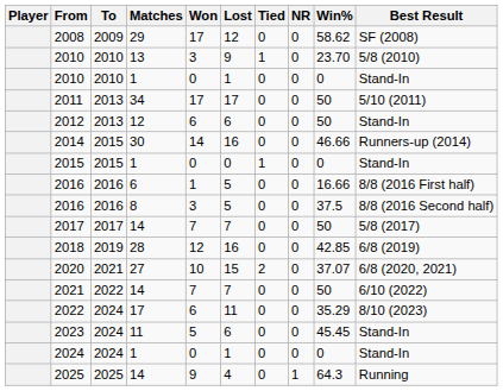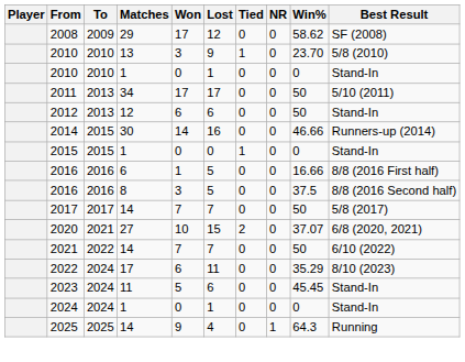 <table class="wikitable plainrowheaders sortable">
 <tr>
 <th scope="col">Player</th>
 <th scope="col">From</th>
 <th>To</th>
 <th scope="col">Matches</th>
 <th scope="col">Won</th>
 <th scope="col">Lost</th>
 <th scope="col">Tied</th>
 <th scope="col">NR</th>
 <th scope="col">Win%</th>
 <th>Best Result</th>
 </tr>
 <tr>
 <th scope= row></th>
 <td>2008</td>
 <td>2009</td>
 <td>29</td>
 <td>17</td>
 <td>12</td>
 <td>0</td>
 <td>0</td>
 <td>58.62</td>
 <td>SF (2008)</td>
 </tr>
 <tr>
 <th scope= row></th>
 <td>2010</td>
 <td>2010</td>
 <td>13</td>
 <td>3</td>
 <td>9</td>
 <td>1</td>
 <td>0</td>
 <td>23.70</td>
 <td>5/8 (2010)</td>
 </tr>
 <tr>
 <th scope= row></th>
 <td>2010</td>
 <td>2010</td>
 <td>1</td>
 <td>0</td>
 <td>1</td>
 <td>0</td>
 <td>0</td>
 <td>0</td>
 <td>Stand-In</td>
 </tr>
 <tr>
 <th scope= row></th>
 <td>2011</td>
 <td>2013</td>
 <td>34</td>
 <td>17</td>
 <td>17</td>
 <td>0</td>
 <td>0</td>
 <td>50</td>
 <td>5/10 (2011)</td>
 </tr>
 <tr>
 <th scope= row></th>
 <td>2012</td>
 <td>2013</td>
 <td>12</td>
 <td>6</td>
 <td>6</td>
 <td>0</td>
 <td>0</td>
 <td>50</td>
 <td>Stand-In</td>
 </tr>
 <tr>
 <th scope= row></th>
 <td>2014</td>
 <td>2015</td>
 <td>30</td>
 <td>14</td>
 <td>16</td>
 <td>0</td>
 <td>0</td>
 <td>46.66</td>
 <td>Runners-up (2014)</td>
 </tr>
 <tr>
 <th scope= row></th>
 <td>2015</td>
 <td>2015</td>
 <td>1</td>
 <td>0</td>
 <td>0</td>
 <td>1</td>
 <td>0</td>
 <td>0</td>
 <td>Stand-In</td>
 </tr>
 <tr>
 <th scope= row></th>
 <td>2016</td>
 <td>2016</td>
 <td>6</td>
 <td>1</td>
 <td>5</td>
 <td>0</td>
 <td>0</td>
 <td>16.66</td>
 <td>8/8 (2016 First half)</td>
 </tr>
 <tr>
 <th scope= row></th>
 <td>2016</td>
 <td>2016</td>
 <td>8</td>
 <td>3</td>
 <td>5</td>
 <td>0</td>
 <td>0</td>
 <td>37.5</td>
 <td>8/8 (2016 Second half)</td>
 </tr>
 <tr>
 <th scope= row></th>
 <td>2017</td>
 <td>2017</td>
 <td>14</td>
 <td>7</td>
 <td>7</td>
 <td>0</td>
 <td>0</td>
 <td>50</td>
 <td>5/8 (2017)</td>
 </tr>
 <tr>
 <th scope= row></th>
-<td>2018</td>
-<td>2019</td>
-<td>28</td>
-<td>12</td>
-<td>16</td>
-<td>0</td>
-<td>0</td>
-<td>42.85</td>
-<td>6/8 (2019)</td>
-</tr>
-<tr>
-<th scope= row></th>
 <td>2020</td>
 <td>2021</td>
 <td>27</td>
 <td>10</td>
 <td>15</td>
 <td>2</td>
 <td>0</td>
 <td>37.07</td>
 <td>6/8 (2020, 2021)</td>
 </tr>
 <tr>
 <th scope= row></th>
 <td>2021</td>
 <td>2022</td>
 <td>14</td>
 <td>7</td>
 <td>7</td>
 <td>0</td>
 <td>0</td>
 <td>50</td>
 <td>6/10 (2022)</td>
 </tr>
 <tr>
 <th scope= row></th>
 <td>2022</td>
 <td>2024</td>
 <td>17</td>
 <td>6</td>
 <td>11</td>
 <td>0</td>
 <td>0</td>
 <td>35.29</td>
 <td>8/10 (2023)</td>
 </tr>
 <tr>
 <th scope= row></th>
 <td>2023</td>
 <td>2024</td>
 <td>11</td>
 <td>5</td>
 <td>6</td>
 <td>0</td>
 <td>0</td>
 <td>45.45</td>
 <td>Stand-In</td>
 </tr>
 <tr>
 <th scope= row></th>
 <td>2024</td>
 <td>2024</td>
 <td>1</td>
 <td>0</td>
 <td>1</td>
 <td>0</td>
 <td>0</td>
 <td>0</td>
 <td>Stand-In</td>
 </tr>
 <tr>
 <th scope= row></th>
 <td>2025</td>
 <td>2025</td>
 <td>14</td>
 <td>9</td>
 <td>4</td>
 <td>0</td>
 <td>1</td>
 <td>64.3</td>
 <td>Running</td>
 </tr>
 </table>
